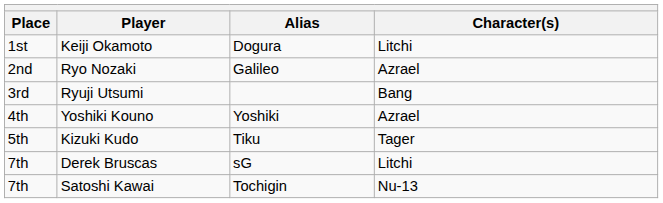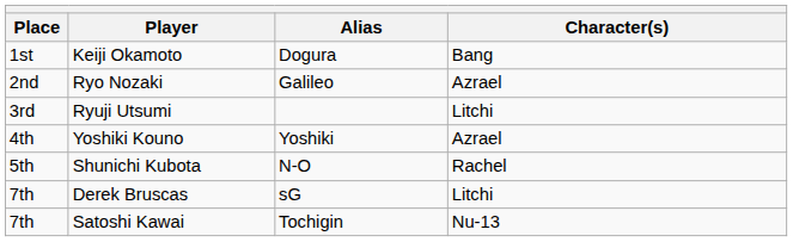 <table class="wikitable">
 <tr>
 <th colspan=4></th>
 </tr>
 <tr>
 <th style="width:50px;">Place</th>
 <th style="width:180px;">Player</th>
 <th style="width:150px;">Alias</th>
 <th style="width:300px;">Character(s)</th>
 </tr>
 <tr>
 <td>1st</td>
 <td> Keiji Okamoto</td>
 <td>Dogura</td>
-<td>Litchi</td>
+<td>Bang</td>
 </tr>
 <tr>
 <td>2nd</td>
 <td> Ryo Nozaki</td>
 <td>Galileo</td>
 <td>Azrael</td>
 </tr>
 <tr>
 <td>3rd</td>
 <td> Ryuji Utsumi</td>
 <td></td>
-<td>Bang</td>
+<td>Litchi</td>
 </tr>
 <tr>
 <td>4th</td>
 <td> Yoshiki Kouno</td>
 <td>Yoshiki</td>
 <td>Azrael</td>
 </tr>
 <tr>
 <td>5th</td>
-<td> Kizuki Kudo</td>
-<td>Tiku</td>
-<td>Tager</td>
+<td> Shunichi Kubota</td>
+<td>N-O</td>
+<td>Rachel</td>
 </tr>
 <tr>
 <td>7th</td>
 <td> Derek Bruscas</td>
 <td>sG</td>
 <td>Litchi</td>
 </tr>
 <tr>
 <td>7th</td>
 <td> Satoshi Kawai</td>
 <td>Tochigin</td>
 <td>Nu-13</td>
 </tr>
 </table>
